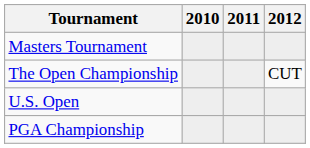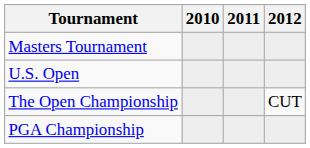 <table class="wikitable" style="font-size:95%;text-align:center;">
 <tr>
 <th>Tournament</th>
 <th>2010</th>
 <th>2011</th>
 <th>2012</th>
 </tr>
 <tr>
 <td align=left><a href='#'>Masters Tournament</a></td>
 <td style="background:#eeeeee;"></td>
 <td style="background:#eeeeee;"></td>
 <td style="background:#eeeeee;"></td>
 </tr>
 <tr>
+<td align=left><a href='#'>U.S. Open</a></td>
+<td style="background:#eeeeee;"></td>
+<td style="background:#eeeeee;"></td>
+<td style="background:#eeeeee;"></td>
+</tr>
+<tr>
 <td align=left><a href='#'>The Open Championship</a></td>
 <td style="background:#eeeeee;"></td>
 <td style="background:#eeeeee;"></td>
 <td>CUT</td>
-</tr>
-<tr>
-<td align=left><a href='#'>U.S. Open</a></td>
-<td style="background:#eeeeee;"></td>
-<td style="background:#eeeeee;"></td>
-<td style="background:#eeeeee;"></td>
 </tr>
 <tr>
 <td align=left><a href='#'>PGA Championship</a></td>
 <td style="background:#eeeeee;"></td>
 <td style="background:#eeeeee;"></td>
 <td style="background:#eeeeee;"></td>
 </tr>
 </table>
